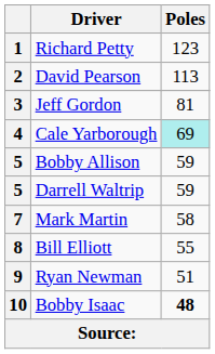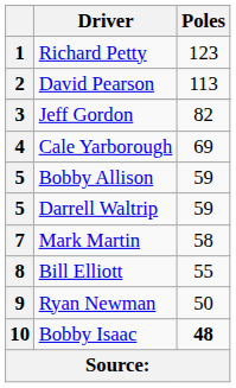 <table class="wikitable">
 <tr>
 <th></th>
 <th>Driver</th>
 <th>Poles</th>
 </tr>
 <tr>
 <th>1</th>
 <td> <a href='#'>Richard Petty</a></td>
 <td align="center">123</td>
 </tr>
 <tr>
 <th>2</th>
 <td> <a href='#'>David Pearson</a></td>
 <td align="center">113</td>
 </tr>
 <tr>
 </tr>
 <tr>
 <th>3</th>
 <td> <a href='#'>Jeff Gordon</a></td>
-<td align="center">81</td>
+<td align="center">82</td>
 </tr>
 <tr>
 <th>4</th>
 <td> <a href='#'>Cale Yarborough</a></td>
-<td align="center" style="background: paleturquoise;">69</td>
+<td align="center">69</td>
 </tr>
 <tr>
 <th>5</th>
 <td> <a href='#'>Bobby Allison</a></td>
 <td align="center">59</td>
 </tr>
 <tr>
 <th>5</th>
 <td> <a href='#'>Darrell Waltrip</a></td>
 <td align="center">59</td>
 </tr>
 <tr>
 <th>7</th>
 <td> <a href='#'>Mark Martin</a></td>
 <td align="center">58</td>
 </tr>
 <tr>
 <th>8</th>
 <td> <a href='#'>Bill Elliott</a></td>
 <td align="center">55</td>
 </tr>
 <tr>
 <th>9</th>
 <td> <a href='#'>Ryan Newman</a></td>
-<td align="center">51</td>
+<td align="center">50</td>
 </tr>
 <tr>
 <th>10</th>
 <td> <a href='#'>Bobby Isaac</a></td>
 <td align="center"><strong>48</strong></td>
 </tr>
 <tr>
 <th colspan=3>Source:</th>
 </tr>
 </table>
